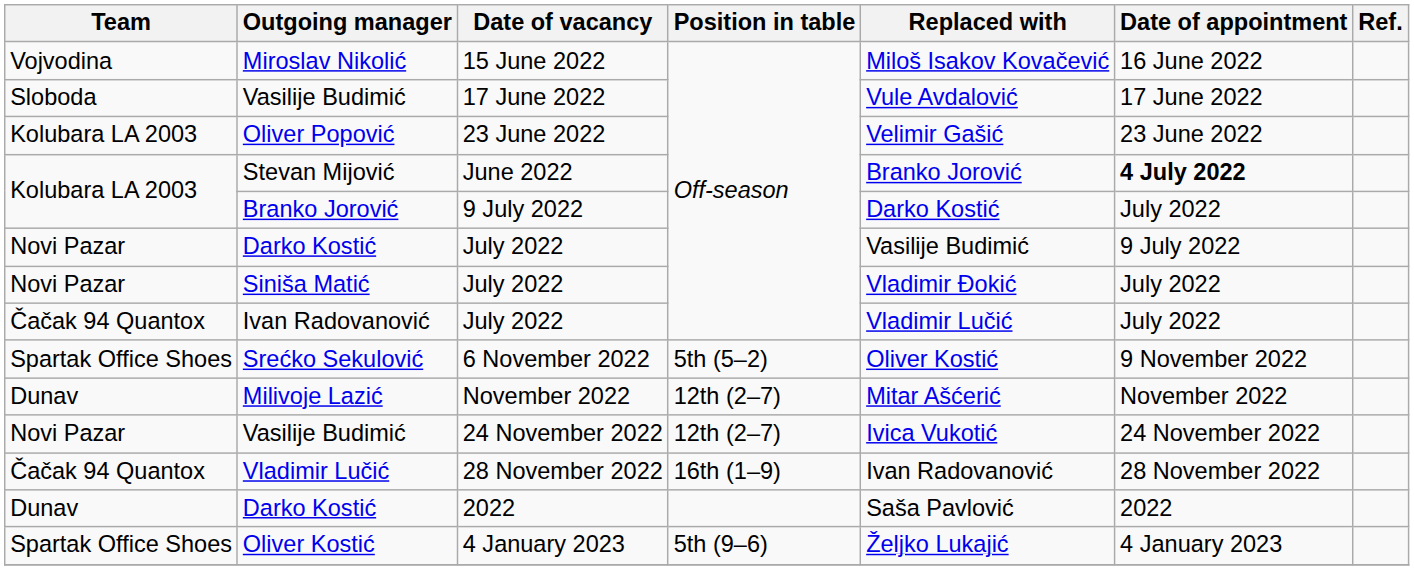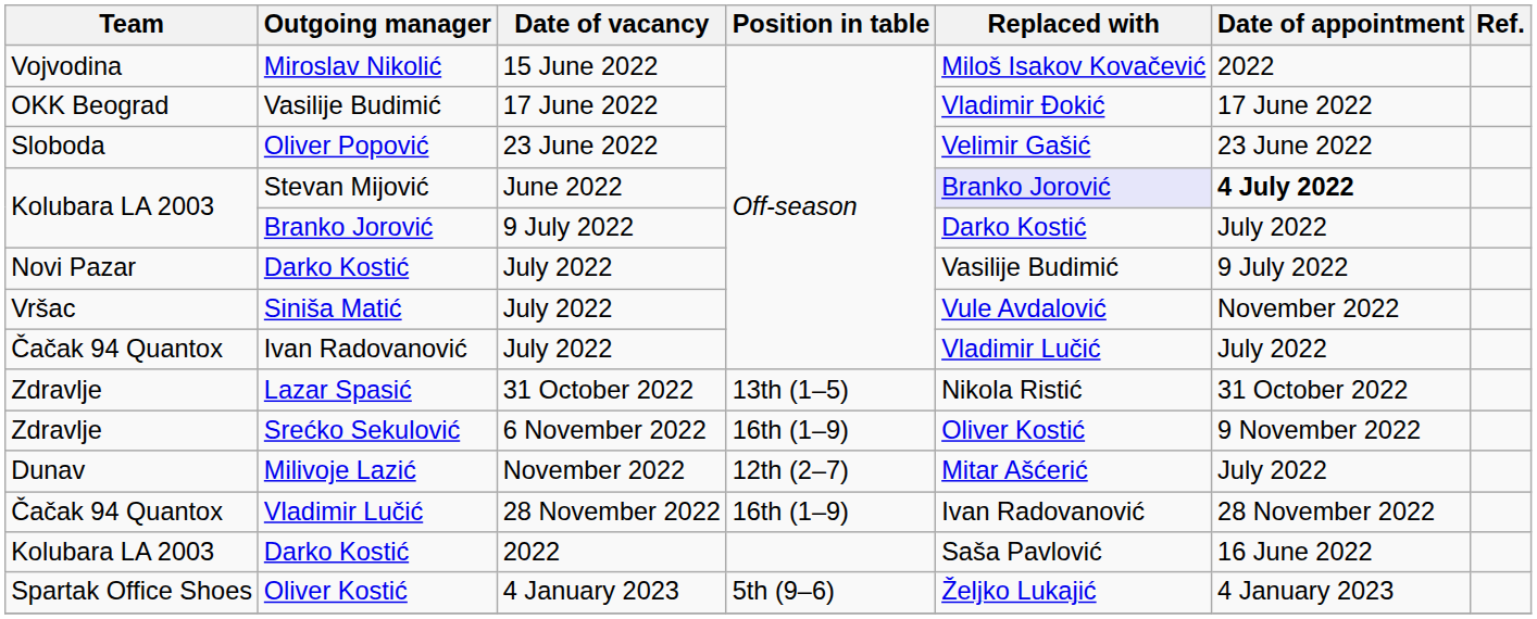 <table class="wikitable sortable">
 <tr>
 <th>Team</th>
 <th>Outgoing manager</th>
 <th>Date of vacancy</th>
 <th>Position in table</th>
 <th>Replaced with</th>
 <th>Date of appointment</th>
 <th>Ref.</th>
 </tr>
 <tr>
 <td>Vojvodina</td>
 <td> <a href='#'>Miroslav Nikolić</a></td>
 <td>15 June 2022</td>
 <td rowspan=8><em>Off-season</em></td>
 <td> <a href='#'>Miloš Isakov Kovačević</a></td>
-<td>16 June 2022</td>
+<td>2022</td>
+<td></td>
+</tr>
+<tr>
+<td>OKK Beograd</td>
+<td> Vasilije Budimić</td>
+<td>17 June 2022</td>
+<td> <a href='#'>Vladimir Đokić</a></td>
+<td>17 June 2022</td>
 <td></td>
 </tr>
 <tr>
 <td>Sloboda</td>
-<td> Vasilije Budimić</td>
-<td>17 June 2022</td>
-<td> <a href='#'>Vule Avdalović</a></td>
-<td>17 June 2022</td>
-<td></td>
-</tr>
-<tr>
-<td>Kolubara LA 2003</td>
 <td> <a href='#'>Oliver Popović</a></td>
 <td>23 June 2022</td>
 <td> <a href='#'>Velimir Gašić</a></td>
 <td>23 June 2022</td>
 <td></td>
 </tr>
 <tr>
 <td rowspan=2>Kolubara LA 2003</td>
 <td> Stevan Mijović</td>
 <td>June 2022</td>
-<td> <a href='#'>Branko Jorović</a></td>
+<td style="background: lavender;"> <a href='#'>Branko Jorović</a></td>
 <td><strong>4 July 2022</strong></td>
 <td></td>
 </tr>
 <tr>
 <td> <a href='#'>Branko Jorović</a></td>
 <td>9 July 2022</td>
 <td> <a href='#'>Darko Kostić</a></td>
 <td>July 2022</td>
 <td></td>
 </tr>
 <tr>
 <td>Novi Pazar</td>
 <td> <a href='#'>Darko Kostić</a></td>
 <td>July 2022</td>
 <td> Vasilije Budimić</td>
 <td>9 July 2022</td>
 <td></td>
 </tr>
 <tr>
-<td>Novi Pazar</td>
+<td>Vršac</td>
 <td> <a href='#'>Siniša Matić</a></td>
 <td>July 2022</td>
-<td> <a href='#'>Vladimir Đokić</a></td>
-<td>July 2022</td>
+<td> <a href='#'>Vule Avdalović</a></td>
+<td>November 2022</td>
 <td></td>
 </tr>
 <tr>
 <td>Čačak 94 Quantox</td>
 <td> Ivan Radovanović</td>
 <td>July 2022</td>
 <td> <a href='#'>Vladimir Lučić</a></td>
 <td>July 2022</td>
 <td></td>
 </tr>
 <tr>
-<td>Spartak Office Shoes</td>
+<td>Zdravlje</td>
+<td> <a href='#'>Lazar Spasić</a></td>
+<td>31 October 2022</td>
+<td>13th (1–5)</td>
+<td> Nikola Ristić</td>
+<td>31 October 2022</td>
+<td></td>
+</tr>
+<tr>
+<td>Zdravlje</td>
 <td> <a href='#'>Srećko Sekulović</a></td>
 <td>6 November 2022</td>
-<td>5th (5–2)</td>
+<td>16th (1–9)</td>
 <td> <a href='#'>Oliver Kostić</a></td>
 <td>9 November 2022</td>
 <td></td>
 </tr>
 <tr>
 <td>Dunav</td>
 <td> <a href='#'>Milivoje Lazić</a></td>
 <td>November 2022</td>
 <td>12th (2–7)</td>
 <td> <a href='#'>Mitar Ašćerić</a></td>
-<td>November 2022</td>
-<td></td>
-</tr>
-<tr>
-<td>Novi Pazar</td>
-<td> Vasilije Budimić</td>
-<td>24 November 2022</td>
-<td>12th (2–7)</td>
-<td> <a href='#'>Ivica Vukotić</a></td>
-<td>24 November 2022</td>
+<td>July 2022</td>
 <td></td>
 </tr>
 <tr>
 <td>Čačak 94 Quantox</td>
 <td> <a href='#'>Vladimir Lučić</a></td>
 <td>28 November 2022</td>
 <td>16th (1–9)</td>
 <td> Ivan Radovanović</td>
 <td>28 November 2022</td>
 <td></td>
 </tr>
 <tr>
-<td>Dunav</td>
+<td>Kolubara LA 2003</td>
 <td> <a href='#'>Darko Kostić</a></td>
 <td>2022</td>
 <td></td>
 <td> Saša Pavlović</td>
-<td>2022</td>
+<td>16 June 2022</td>
 <td></td>
 </tr>
 <tr>
 <td>Spartak Office Shoes</td>
 <td> <a href='#'>Oliver Kostić</a></td>
 <td>4 January 2023</td>
 <td>5th (9–6)</td>
 <td> <a href='#'>Željko Lukajić</a></td>
 <td>4 January 2023</td>
 <td></td>
 </tr>
 <tr>
 </tr>
 </table>
